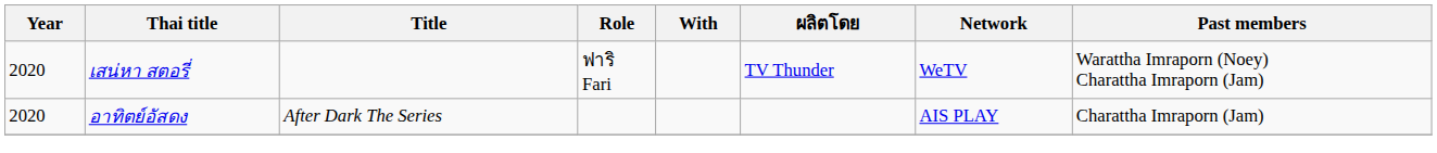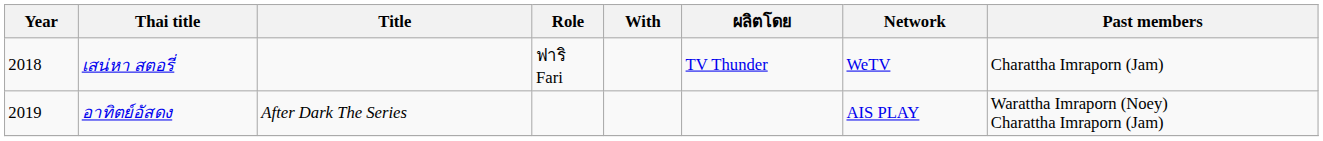 <table class="wikitable" width = 100%>
 <tr>
 <th><strong>Year</strong></th>
 <th><strong>Thai title</strong></th>
 <th><strong>Title</strong></th>
 <th><strong>Role</strong></th>
 <th><strong>With</strong></th>
 <th>ผลิตโดย</th>
 <th><strong>Network</strong></th>
 <th><strong>Past members</strong></th>
 </tr>
 <tr>
-<td rowspan="1">2020</td>
+<td rowspan="1">2018</td>
 <td><em><a href='#'>เสน่หา สตอรี่</a></em></td>
 <td><em> </em></td>
 <td>ฟาริ <br> Fari</td>
 <td></td>
 <td><a href='#'>TV Thunder</a></td>
 <td><a href='#'>WeTV</a></td>
-<td>Warattha Imraporn (Noey) <br> Charattha Imraporn (Jam)</td>
+<td>Charattha Imraporn (Jam)</td>
 </tr>
 <tr>
-<td rowspan="1">2020</td>
+<td rowspan="1">2019</td>
 <td><em><a href='#'>อาทิตย์อัสดง</a></em></td>
 <td><em>After Dark The Series</em></td>
 <td><br></td>
 <td></td>
 <td></td>
 <td><a href='#'>AIS PLAY</a></td>
-<td>Charattha Imraporn (Jam)</td>
+<td>Warattha Imraporn (Noey) <br> Charattha Imraporn (Jam)</td>
 </tr>
 <tr>
 </tr>
 </table>
